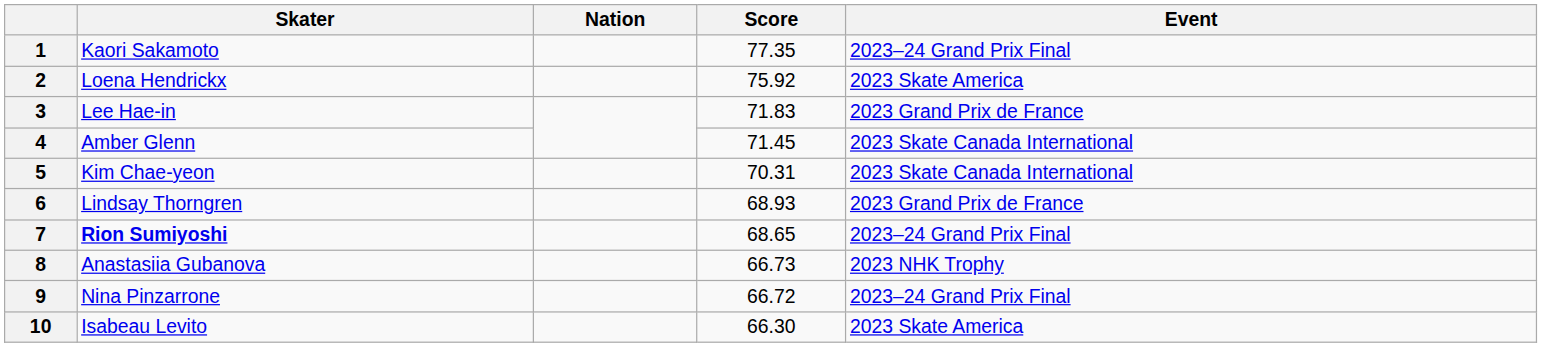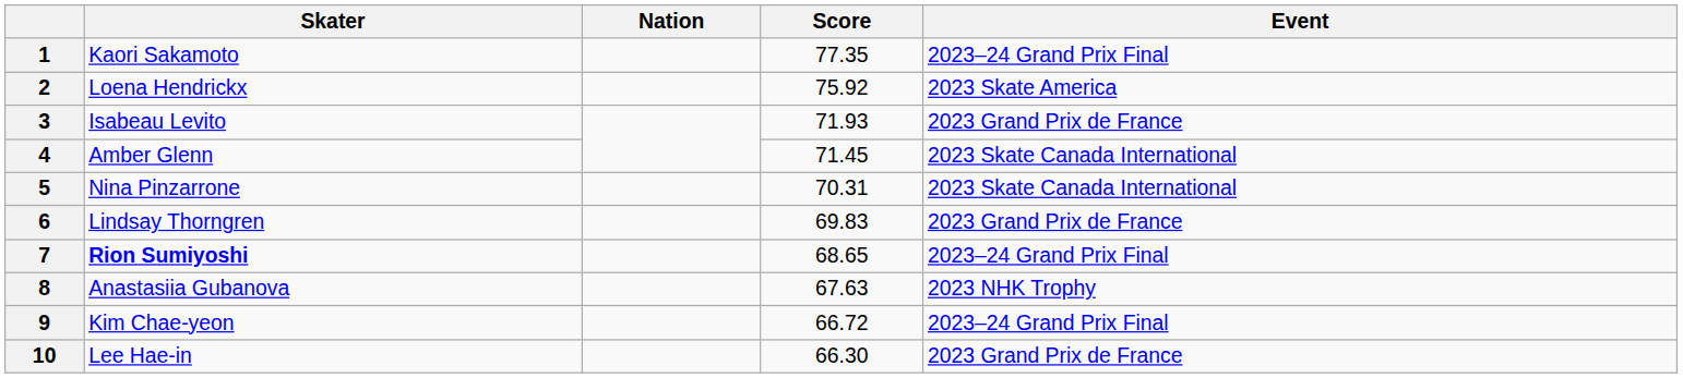 <table class="wikitable sortable" style="text-align:left; width:80%">
 <tr>
 <th scope="col"></th>
 <th scope="col">Skater</th>
 <th scope="col">Nation</th>
 <th scope="col">Score</th>
 <th scope="col">Event</th>
 </tr>
 <tr>
 <th scope="row">1</th>
 <td><a href='#'>Kaori Sakamoto</a></td>
 <td></td>
 <td style="text-align:center;">77.35</td>
 <td><a href='#'>2023–24 Grand Prix Final</a></td>
 </tr>
 <tr>
 <th scope="row">2</th>
 <td><a href='#'>Loena Hendrickx</a></td>
 <td></td>
 <td style="text-align:center;">75.92</td>
 <td><a href='#'>2023 Skate America</a></td>
 </tr>
 <tr>
 <th scope="row">3</th>
-<td><a href='#'>Lee Hae-in</a></td>
+<td><a href='#'>Isabeau Levito</a></td>
 <td rowspan="2"></td>
-<td style="text-align:center;">71.83</td>
+<td style="text-align:center;">71.93</td>
 <td><a href='#'>2023 Grand Prix de France</a></td>
 </tr>
 <tr>
 <th scope="row">4</th>
 <td><a href='#'>Amber Glenn</a></td>
 <td style="text-align:center;">71.45</td>
 <td><a href='#'>2023 Skate Canada International</a></td>
 </tr>
 <tr>
 <th scope="row">5</th>
-<td><a href='#'>Kim Chae-yeon</a></td>
+<td><a href='#'>Nina Pinzarrone</a></td>
 <td></td>
 <td style="text-align:center;">70.31</td>
 <td><a href='#'>2023 Skate Canada International</a></td>
 </tr>
 <tr>
 <th scope="row">6</th>
 <td><a href='#'>Lindsay Thorngren</a></td>
 <td></td>
-<td style="text-align:center;">68.93</td>
+<td style="text-align:center;">69.83</td>
 <td><a href='#'>2023 Grand Prix de France</a></td>
 </tr>
 <tr>
 <th scope="row">7</th>
 <td><strong><a href='#'>Rion Sumiyoshi</a></strong></td>
 <td></td>
 <td style="text-align:center;">68.65</td>
 <td><a href='#'>2023–24 Grand Prix Final</a></td>
 </tr>
 <tr>
 <th scope="row">8</th>
 <td><a href='#'>Anastasiia Gubanova</a></td>
 <td></td>
-<td style="text-align:center;">66.73</td>
+<td style="text-align:center;">67.63</td>
 <td><a href='#'>2023 NHK Trophy</a></td>
 </tr>
 <tr>
 <th scope="row">9</th>
-<td><a href='#'>Nina Pinzarrone</a></td>
+<td><a href='#'>Kim Chae-yeon</a></td>
 <td></td>
 <td style="text-align:center;">66.72</td>
 <td><a href='#'>2023–24 Grand Prix Final</a></td>
 </tr>
 <tr>
 <th scope="row">10</th>
-<td><a href='#'>Isabeau Levito</a></td>
+<td><a href='#'>Lee Hae-in</a></td>
 <td></td>
 <td style="text-align:center;">66.30</td>
-<td><a href='#'>2023 Skate America</a></td>
+<td><a href='#'>2023 Grand Prix de France</a></td>
 </tr>
 </table>
